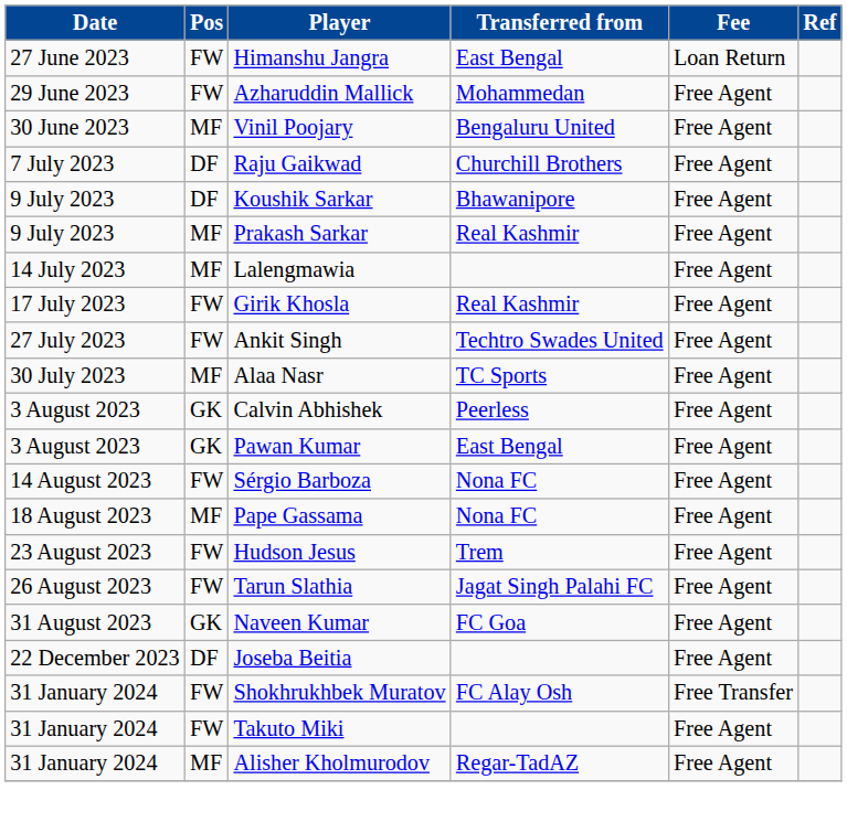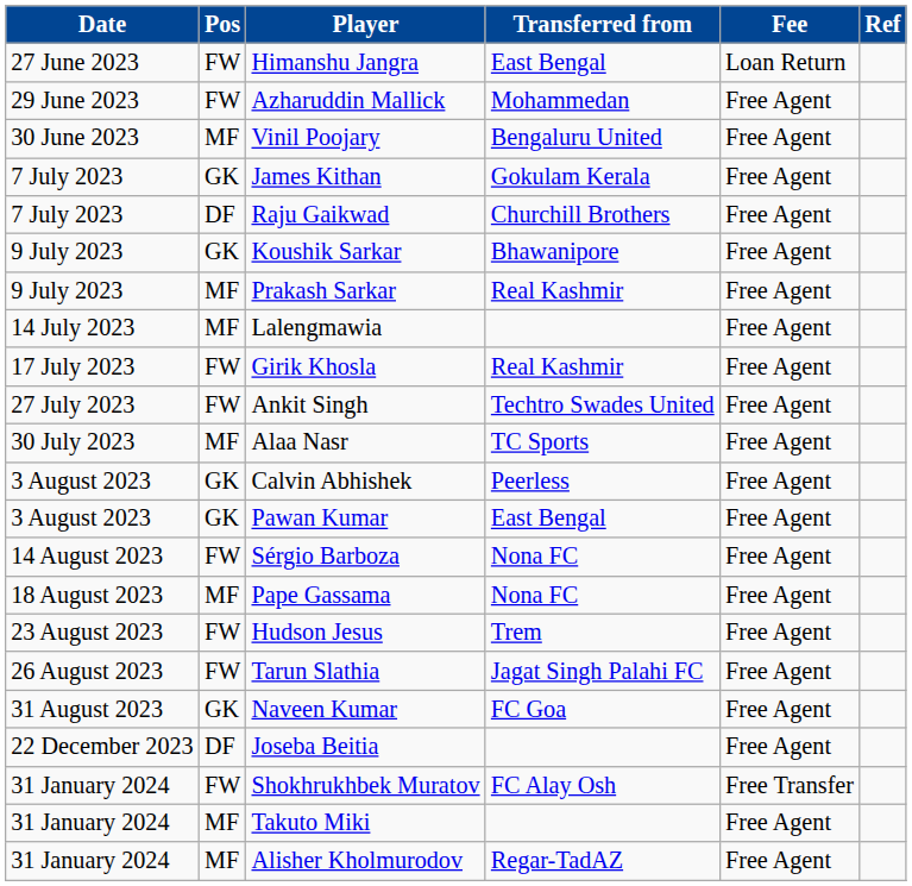 <table class="wikitable plainrowheaders sortable">
 <tr>
 <th style="background:#014593; color:white;">Date</th>
 <th style="background:#014593; color:white;">Pos</th>
 <th style="background:#014593; color:white;">Player</th>
 <th style="background:#014593; color:white;">Transferred from</th>
 <th style="background:#014593; color:white;">Fee</th>
 <th style="background:#014593; color:white;">Ref</th>
 </tr>
 <tr>
 <td>27 June 2023</td>
 <td>FW</td>
 <td> <a href='#'>Himanshu Jangra</a></td>
 <td> <a href='#'>East Bengal</a></td>
 <td>Loan Return</td>
 <td></td>
 </tr>
 <tr>
 <td>29 June 2023</td>
 <td>FW</td>
 <td> <a href='#'>Azharuddin Mallick</a></td>
 <td> <a href='#'>Mohammedan</a></td>
 <td>Free Agent</td>
 <td></td>
 </tr>
 <tr>
 <td>30 June 2023</td>
 <td>MF</td>
 <td> <a href='#'>Vinil Poojary</a></td>
 <td> <a href='#'>Bengaluru United</a></td>
 <td>Free Agent</td>
 <td></td>
 </tr>
 <tr>
 <td>7 July 2023</td>
+<td>GK</td>
+<td> <a href='#'>James Kithan</a></td>
+<td> <a href='#'>Gokulam Kerala</a></td>
+<td>Free Agent</td>
+<td></td>
+</tr>
+<tr>
+<td>7 July 2023</td>
 <td>DF</td>
 <td> <a href='#'>Raju Gaikwad</a></td>
 <td> <a href='#'>Churchill Brothers</a></td>
 <td>Free Agent</td>
 <td></td>
 </tr>
 <tr>
 <td>9 July 2023</td>
-<td>DF</td>
+<td>GK</td>
 <td> <a href='#'>Koushik Sarkar</a></td>
 <td> <a href='#'>Bhawanipore</a></td>
 <td>Free Agent</td>
 <td></td>
 </tr>
 <tr>
 <td>9 July 2023</td>
 <td>MF</td>
 <td> <a href='#'>Prakash Sarkar</a></td>
 <td> <a href='#'>Real Kashmir</a></td>
 <td>Free Agent</td>
 <td></td>
 </tr>
 <tr>
 <td>14 July 2023</td>
 <td>MF</td>
 <td> Lalengmawia</td>
 <td></td>
 <td>Free Agent</td>
 <td></td>
 </tr>
 <tr>
 <td>17 July 2023</td>
 <td>FW</td>
 <td> <a href='#'>Girik Khosla</a></td>
 <td> <a href='#'>Real Kashmir</a></td>
 <td>Free Agent</td>
 <td></td>
 </tr>
 <tr>
 <td>27 July 2023</td>
 <td>FW</td>
 <td> Ankit Singh</td>
 <td> <a href='#'>Techtro Swades United</a></td>
 <td>Free Agent</td>
 <td></td>
 </tr>
 <tr>
 <td>30 July 2023</td>
 <td>MF</td>
 <td> Alaa Nasr</td>
 <td> <a href='#'>TC Sports</a></td>
 <td>Free Agent</td>
 <td></td>
 </tr>
 <tr>
 <td>3 August 2023</td>
 <td>GK</td>
 <td> Calvin Abhishek</td>
 <td> <a href='#'>Peerless</a></td>
 <td>Free Agent</td>
 <td></td>
 </tr>
 <tr>
 <td>3 August 2023</td>
 <td>GK</td>
 <td> <a href='#'>Pawan Kumar</a></td>
 <td> <a href='#'>East Bengal</a></td>
 <td>Free Agent</td>
 <td></td>
 </tr>
 <tr>
 <td>14 August 2023</td>
 <td>FW</td>
 <td> <a href='#'>Sérgio Barboza</a></td>
 <td> <a href='#'>Nona FC</a></td>
 <td>Free Agent</td>
 <td></td>
 </tr>
 <tr>
 <td>18 August 2023</td>
 <td>MF</td>
 <td> <a href='#'>Pape Gassama</a></td>
 <td> <a href='#'>Nona FC</a></td>
 <td>Free Agent</td>
 <td></td>
 </tr>
 <tr>
 <td>23 August 2023</td>
 <td>FW</td>
 <td> <a href='#'>Hudson Jesus</a></td>
 <td> <a href='#'>Trem</a></td>
 <td>Free Agent</td>
 <td></td>
 </tr>
 <tr>
 <td>26 August 2023</td>
 <td>FW</td>
 <td> <a href='#'>Tarun Slathia</a></td>
 <td> <a href='#'>Jagat Singh Palahi FC</a></td>
 <td>Free Agent</td>
 <td></td>
 </tr>
 <tr>
 <td>31 August 2023</td>
 <td>GK</td>
 <td> <a href='#'>Naveen Kumar</a></td>
 <td> <a href='#'>FC Goa</a></td>
 <td>Free Agent</td>
 <td></td>
 </tr>
 <tr>
 <td>22 December 2023</td>
 <td>DF</td>
 <td> <a href='#'>Joseba Beitia</a></td>
 <td></td>
 <td>Free Agent</td>
 <td></td>
 </tr>
 <tr>
 <td>31 January 2024</td>
 <td>FW</td>
 <td> <a href='#'>Shokhrukhbek Muratov</a></td>
 <td> <a href='#'>FC Alay Osh</a></td>
 <td>Free Transfer</td>
 <td></td>
 </tr>
 <tr>
 <td>31 January 2024</td>
-<td>FW</td>
+<td>MF</td>
 <td> <a href='#'>Takuto Miki</a></td>
 <td></td>
 <td>Free Agent</td>
 <td></td>
 </tr>
 <tr>
 <td>31 January 2024</td>
 <td>MF</td>
 <td> <a href='#'>Alisher Kholmurodov</a></td>
 <td> <a href='#'>Regar-TadAZ</a></td>
 <td>Free Agent</td>
 <td></td>
 </tr>
 <tr>
 </tr>
 </table>
